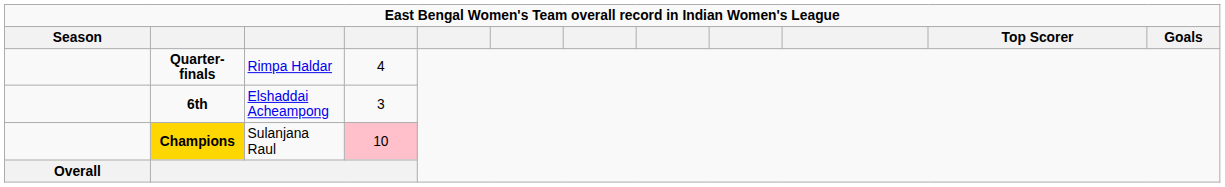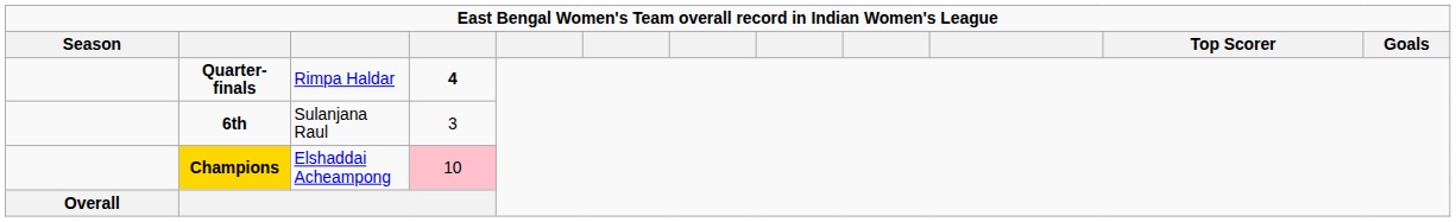 <table class="wikitable" style="font-size:90%; width:80%; text-align:center">
 <tr>
 <td Colspan="12"><strong>East Bengal Women's Team overall record in Indian Women's League</strong></td>
 </tr>
 <tr>
 <th width="10%">Season</th>
 <th width="5%"></th>
 <th width="5%"></th>
 <th width="5%"></th>
 <th width="5%"></th>
 <th width="5%"></th>
 <th width="5%"></th>
 <th width="5%"></th>
 <th width="5%"></th>
 <th width="10%"></th>
 <th width="15%">Top Scorer</th>
 <th width="5%">Goals</th>
 </tr>
 <tr>
 <td></td>
 <td><strong>Quarter-finals</strong></td>
 <td align=left> <a href='#'>Rimpa Haldar</a></td>
-<td>4</td>
+<td><strong>4</strong></td>
 </tr>
 <tr>
 <td></td>
 <td><strong>6th</strong></td>
-<td align=left> <a href='#'>Elshaddai Acheampong</a></td>
+<td align=left> Sulanjana Raul</td>
 <td>3</td>
 </tr>
 <tr>
 <td></td>
 <td bgcolor=gold><strong>Champions</strong></td>
-<td align=left> Sulanjana Raul</td>
+<td align=left> <a href='#'>Elshaddai Acheampong</a></td>
 <td style="background: pink;">10</td>
 </tr>
 <tr>
 <th>Overall<br></th>
 <th colspan=3></th>
 </tr>
 </table>
